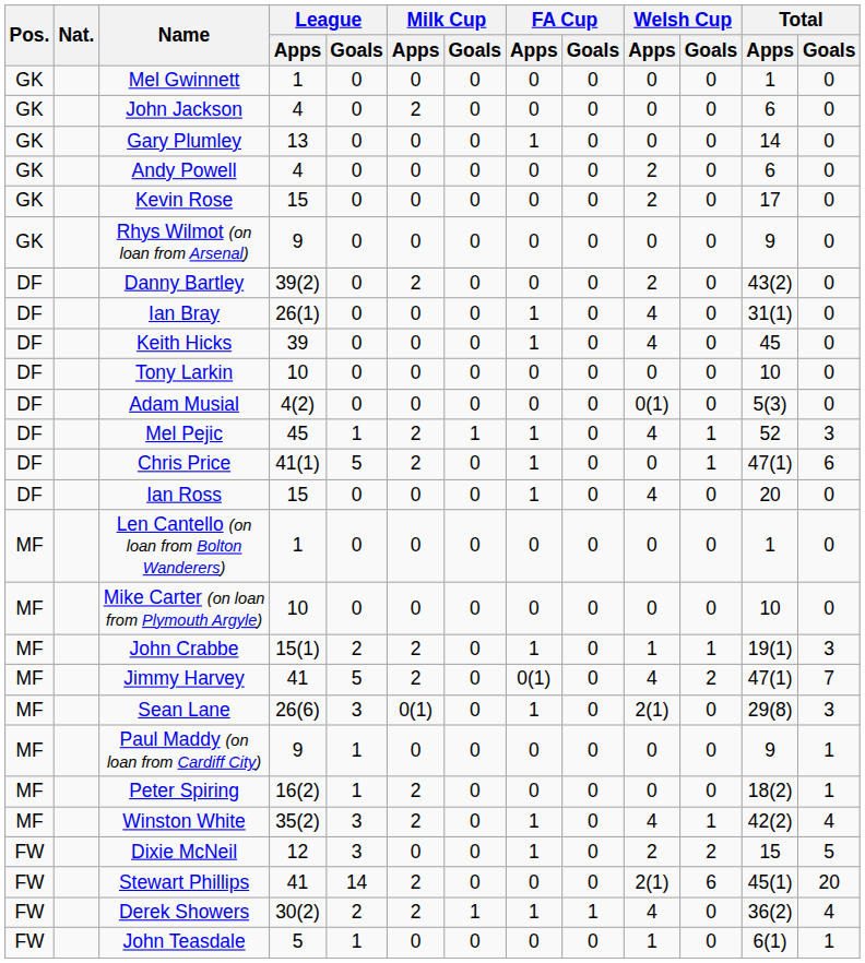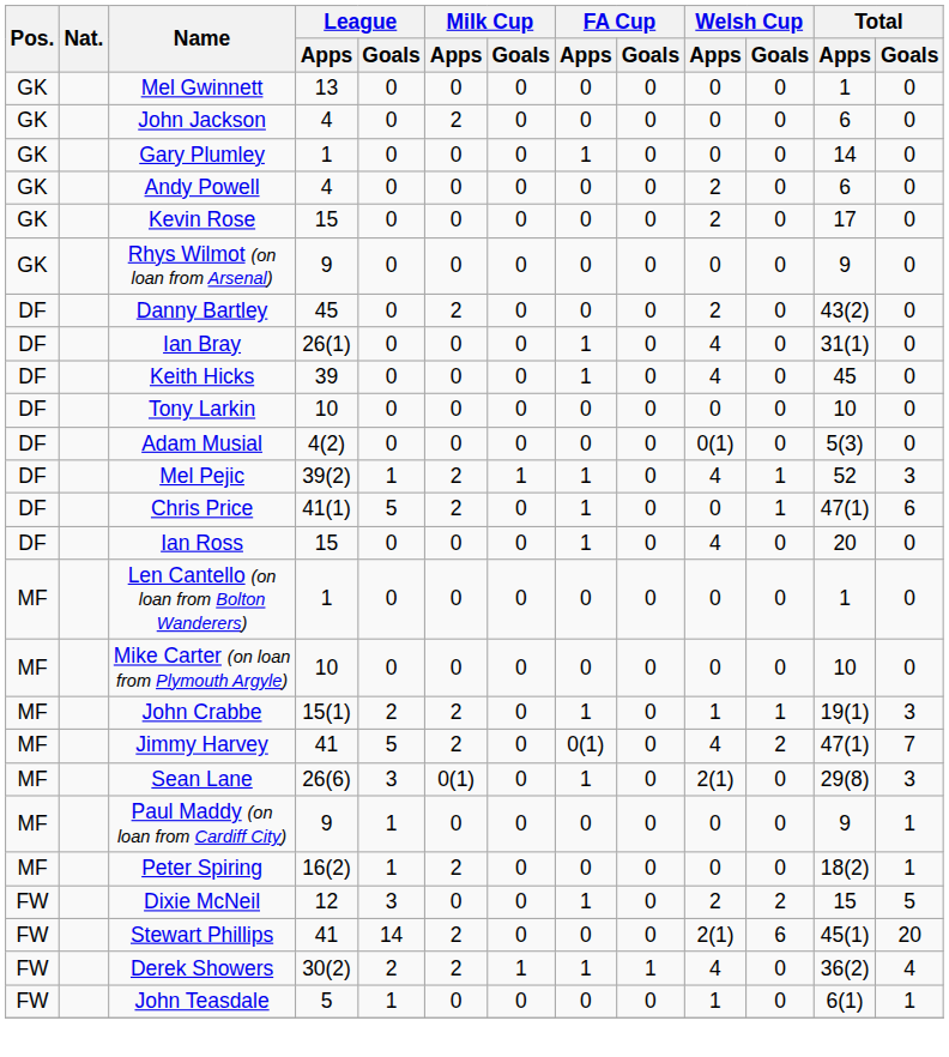 <table class="wikitable plainrowheaders" style="text-align:center">
 <tr>
 <th rowspan="2">Pos.</th>
 <th rowspan="2">Nat.</th>
 <th rowspan="2" width="136">Name</th>
 <th colspan="2" width="87"><a href='#'>League</a></th>
 <th colspan="2" width="87"><a href='#'>Milk Cup</a></th>
 <th colspan="2" width="87"><a href='#'>FA Cup</a></th>
 <th colspan="2" width="87"><a href='#'>Welsh Cup</a></th>
 <th colspan="2" width="87">Total</th>
 </tr>
 <tr>
 <th>Apps</th>
 <th>Goals</th>
 <th>Apps</th>
 <th>Goals</th>
 <th>Apps</th>
 <th>Goals</th>
 <th>Apps</th>
 <th>Goals</th>
 <th>Apps</th>
 <th>Goals</th>
 </tr>
 <tr>
 <td>GK</td>
 <td></td>
 <td><a href='#'>Mel Gwinnett</a></td>
-<td>1</td>
+<td>13</td>
 <td>0</td>
 <td>0</td>
 <td>0</td>
 <td>0</td>
 <td>0</td>
 <td>0</td>
 <td>0</td>
 <td>1</td>
 <td>0</td>
 </tr>
 <tr>
 <td>GK</td>
 <td></td>
 <td><a href='#'>John Jackson</a></td>
 <td>4</td>
 <td>0</td>
 <td>2</td>
 <td>0</td>
 <td>0</td>
 <td>0</td>
 <td>0</td>
 <td>0</td>
 <td>6</td>
 <td>0</td>
 </tr>
 <tr>
 <td>GK</td>
 <td></td>
 <td><a href='#'>Gary Plumley</a></td>
-<td>13</td>
+<td>1</td>
 <td>0</td>
 <td>0</td>
 <td>0</td>
 <td>1</td>
 <td>0</td>
 <td>0</td>
 <td>0</td>
 <td>14</td>
 <td>0</td>
 </tr>
 <tr>
 <td>GK</td>
 <td></td>
 <td><a href='#'>Andy Powell</a></td>
 <td>4</td>
 <td>0</td>
 <td>0</td>
 <td>0</td>
 <td>0</td>
 <td>0</td>
 <td>2</td>
 <td>0</td>
 <td>6</td>
 <td>0</td>
 </tr>
 <tr>
 <td>GK</td>
 <td></td>
 <td><a href='#'>Kevin Rose</a></td>
 <td>15</td>
 <td>0</td>
 <td>0</td>
 <td>0</td>
 <td>0</td>
 <td>0</td>
 <td>2</td>
 <td>0</td>
 <td>17</td>
 <td>0</td>
 </tr>
 <tr>
 <td>GK</td>
 <td></td>
 <td><a href='#'>Rhys Wilmot</a> <em><small>(on loan from <a href='#'>Arsenal</a>)</small></em></td>
 <td>9</td>
 <td>0</td>
 <td>0</td>
 <td>0</td>
 <td>0</td>
 <td>0</td>
 <td>0</td>
 <td>0</td>
 <td>9</td>
 <td>0</td>
 </tr>
 <tr>
 <td>DF</td>
 <td></td>
 <td><a href='#'>Danny Bartley</a></td>
-<td>39(2)</td>
+<td>45</td>
 <td>0</td>
 <td>2</td>
 <td>0</td>
 <td>0</td>
 <td>0</td>
 <td>2</td>
 <td>0</td>
 <td>43(2)</td>
 <td>0</td>
 </tr>
 <tr>
 <td>DF</td>
 <td></td>
 <td><a href='#'>Ian Bray</a></td>
 <td>26(1)</td>
 <td>0</td>
 <td>0</td>
 <td>0</td>
 <td>1</td>
 <td>0</td>
 <td>4</td>
 <td>0</td>
 <td>31(1)</td>
 <td>0</td>
 </tr>
 <tr>
 <td>DF</td>
 <td></td>
 <td><a href='#'>Keith Hicks</a></td>
 <td>39</td>
 <td>0</td>
 <td>0</td>
 <td>0</td>
 <td>1</td>
 <td>0</td>
 <td>4</td>
 <td>0</td>
 <td>45</td>
 <td>0</td>
 </tr>
 <tr>
 <td>DF</td>
 <td></td>
 <td><a href='#'>Tony Larkin</a></td>
 <td>10</td>
 <td>0</td>
 <td>0</td>
 <td>0</td>
 <td>0</td>
 <td>0</td>
 <td>0</td>
 <td>0</td>
 <td>10</td>
 <td>0</td>
 </tr>
 <tr>
 <td>DF</td>
 <td></td>
 <td><a href='#'>Adam Musial</a></td>
 <td>4(2)</td>
 <td>0</td>
 <td>0</td>
 <td>0</td>
 <td>0</td>
 <td>0</td>
 <td>0(1)</td>
 <td>0</td>
 <td>5(3)</td>
 <td>0</td>
 </tr>
 <tr>
 <td>DF</td>
 <td></td>
 <td><a href='#'>Mel Pejic</a></td>
-<td>45</td>
+<td>39(2)</td>
 <td>1</td>
 <td>2</td>
 <td>1</td>
 <td>1</td>
 <td>0</td>
 <td>4</td>
 <td>1</td>
 <td>52</td>
 <td>3</td>
 </tr>
 <tr>
 <td>DF</td>
 <td></td>
 <td><a href='#'>Chris Price</a></td>
 <td>41(1)</td>
 <td>5</td>
 <td>2</td>
 <td>0</td>
 <td>1</td>
 <td>0</td>
 <td>0</td>
 <td>1</td>
 <td>47(1)</td>
 <td>6</td>
 </tr>
 <tr>
 <td>DF</td>
 <td></td>
 <td><a href='#'>Ian Ross</a></td>
 <td>15</td>
 <td>0</td>
 <td>0</td>
 <td>0</td>
 <td>1</td>
 <td>0</td>
 <td>4</td>
 <td>0</td>
 <td>20</td>
 <td>0</td>
 </tr>
 <tr>
 <td>MF</td>
 <td></td>
 <td><a href='#'>Len Cantello</a> <em><small>(on loan from <a href='#'>Bolton Wanderers</a>)</small></em></td>
 <td>1</td>
 <td>0</td>
 <td>0</td>
 <td>0</td>
 <td>0</td>
 <td>0</td>
 <td>0</td>
 <td>0</td>
 <td>1</td>
 <td>0</td>
 </tr>
 <tr>
 <td>MF</td>
 <td></td>
 <td><a href='#'>Mike Carter</a> <em><small>(on loan from <a href='#'>Plymouth Argyle</a>)</small></em></td>
 <td>10</td>
 <td>0</td>
 <td>0</td>
 <td>0</td>
 <td>0</td>
 <td>0</td>
 <td>0</td>
 <td>0</td>
 <td>10</td>
 <td>0</td>
 </tr>
 <tr>
 <td>MF</td>
 <td></td>
 <td><a href='#'>John Crabbe</a></td>
 <td>15(1)</td>
 <td>2</td>
 <td>2</td>
 <td>0</td>
 <td>1</td>
 <td>0</td>
 <td>1</td>
 <td>1</td>
 <td>19(1)</td>
 <td>3</td>
 </tr>
 <tr>
 <td>MF</td>
 <td></td>
 <td><a href='#'>Jimmy Harvey</a></td>
 <td>41</td>
 <td>5</td>
 <td>2</td>
 <td>0</td>
 <td>0(1)</td>
 <td>0</td>
 <td>4</td>
 <td>2</td>
 <td>47(1)</td>
 <td>7</td>
 </tr>
 <tr>
 <td>MF</td>
 <td></td>
 <td><a href='#'>Sean Lane</a></td>
 <td>26(6)</td>
 <td>3</td>
 <td>0(1)</td>
 <td>0</td>
 <td>1</td>
 <td>0</td>
 <td>2(1)</td>
 <td>0</td>
 <td>29(8)</td>
 <td>3</td>
 </tr>
 <tr>
 <td>MF</td>
 <td></td>
 <td><a href='#'>Paul Maddy</a> <em><small>(on loan from <a href='#'>Cardiff City</a>)</small></em></td>
 <td>9</td>
 <td>1</td>
 <td>0</td>
 <td>0</td>
 <td>0</td>
 <td>0</td>
 <td>0</td>
 <td>0</td>
 <td>9</td>
 <td>1</td>
 </tr>
 <tr>
 <td>MF</td>
 <td></td>
 <td><a href='#'>Peter Spiring</a></td>
 <td>16(2)</td>
 <td>1</td>
 <td>2</td>
 <td>0</td>
 <td>0</td>
 <td>0</td>
 <td>0</td>
 <td>0</td>
 <td>18(2)</td>
 <td>1</td>
 </tr>
 <tr>
-<td>MF</td>
-<td></td>
-<td><a href='#'>Winston White</a></td>
-<td>35(2)</td>
-<td>3</td>
-<td>2</td>
-<td>0</td>
-<td>1</td>
-<td>0</td>
-<td>4</td>
-<td>1</td>
-<td>42(2)</td>
-<td>4</td>
-</tr>
-<tr>
 <td>FW</td>
 <td></td>
 <td><a href='#'>Dixie McNeil</a></td>
 <td>12</td>
 <td>3</td>
 <td>0</td>
 <td>0</td>
 <td>1</td>
 <td>0</td>
 <td>2</td>
 <td>2</td>
 <td>15</td>
 <td>5</td>
 </tr>
 <tr>
 <td>FW</td>
 <td></td>
 <td><a href='#'>Stewart Phillips</a></td>
 <td>41</td>
 <td>14</td>
 <td>2</td>
 <td>0</td>
 <td>0</td>
 <td>0</td>
 <td>2(1)</td>
 <td>6</td>
 <td>45(1)</td>
 <td>20</td>
 </tr>
 <tr>
 <td>FW</td>
 <td></td>
 <td><a href='#'>Derek Showers</a></td>
 <td>30(2)</td>
 <td>2</td>
 <td>2</td>
 <td>1</td>
 <td>1</td>
 <td>1</td>
 <td>4</td>
 <td>0</td>
 <td>36(2)</td>
 <td>4</td>
 </tr>
 <tr>
 <td>FW</td>
 <td></td>
 <td><a href='#'>John Teasdale</a></td>
 <td>5</td>
 <td>1</td>
 <td>0</td>
 <td>0</td>
 <td>0</td>
 <td>0</td>
 <td>1</td>
 <td>0</td>
 <td>6(1)</td>
 <td>1</td>
 </tr>
 <tr>
 </tr>
 </table>
